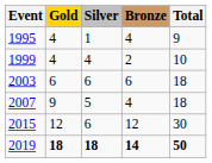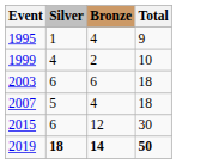 <table class="wikitable">
 <tr>
 <th>Event</th>
-<td style="background:gold; font-weight:bold;">Gold</td>
 <td style="background:silver; font-weight:bold;">Silver</td>
 <td style="background:#c96; font-weight:bold;">Bronze</td>
 <th>Total</th>
 </tr>
 <tr>
 <td><a href='#'>1995</a></td>
-<td>4</td>
 <td>1</td>
 <td>4</td>
 <td>9</td>
 </tr>
 <tr>
 <td><a href='#'>1999</a></td>
-<td>4</td>
 <td>4</td>
 <td>2</td>
 <td>10</td>
 </tr>
 <tr>
 <td><a href='#'>2003</a></td>
 <td>6</td>
 <td>6</td>
-<td>6</td>
 <td>18</td>
 </tr>
 <tr>
 <td><a href='#'>2007</a></td>
-<td>9</td>
 <td>5</td>
 <td>4</td>
 <td>18</td>
 </tr>
 <tr>
 <td><a href='#'>2015</a></td>
-<td>12</td>
 <td>6</td>
 <td>12</td>
 <td>30</td>
 </tr>
 <tr>
 <td><a href='#'>2019</a></td>
 <td><strong>18</strong></td>
-<td><strong>18</strong></td>
 <td><strong>14</strong></td>
 <td><strong>50</strong></td>
 </tr>
 </table>
